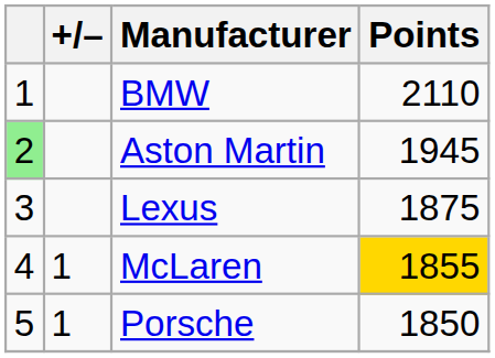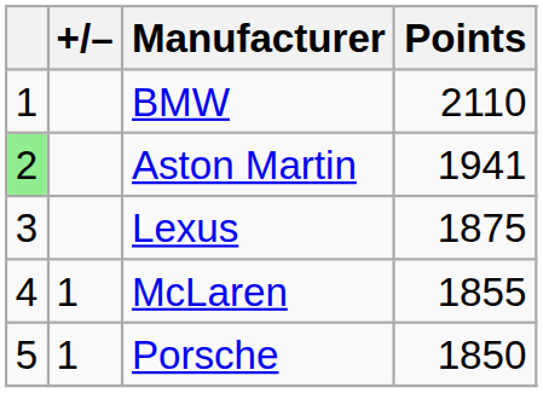 <table class="wikitable" style="font-size: 95%;">
 <tr>
 <th scope="col"></th>
 <th scope="col">+/–</th>
 <th scope="col">Manufacturer</th>
 <th scope="col">Points</th>
 </tr>
 <tr>
 <td align=center>1</td>
 <td align="left"></td>
 <td> <a href='#'>BMW</a></td>
 <td align=right>2110</td>
 </tr>
 <tr>
 <td align=center style="background: lightgreen;">2</td>
 <td align="left"></td>
 <td> <a href='#'>Aston Martin</a></td>
-<td align=right>1945</td>
+<td align=right>1941</td>
 </tr>
 <tr>
 <td align=center>3</td>
 <td align="left"></td>
 <td> <a href='#'>Lexus</a></td>
 <td align=right>1875</td>
 </tr>
 <tr>
 <td align=center>4</td>
 <td align="left"> 1</td>
 <td> <a href='#'>McLaren</a></td>
-<td align=right style="background: gold;">1855</td>
+<td align=right>1855</td>
 </tr>
 <tr>
 <td align=center>5</td>
 <td align="left"> 1</td>
 <td> <a href='#'>Porsche</a></td>
 <td align=right>1850</td>
 </tr>
 <tr>
 </tr>
 </table>
